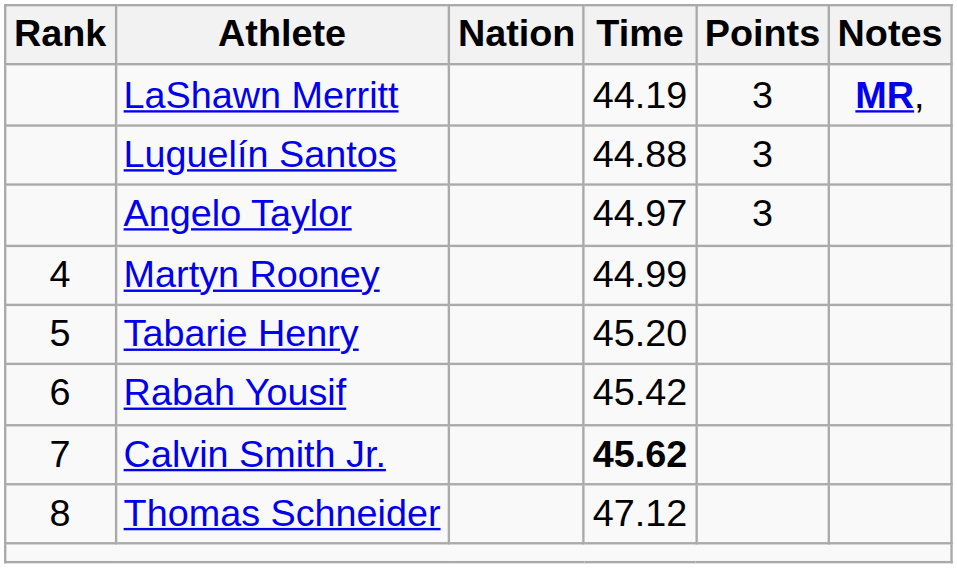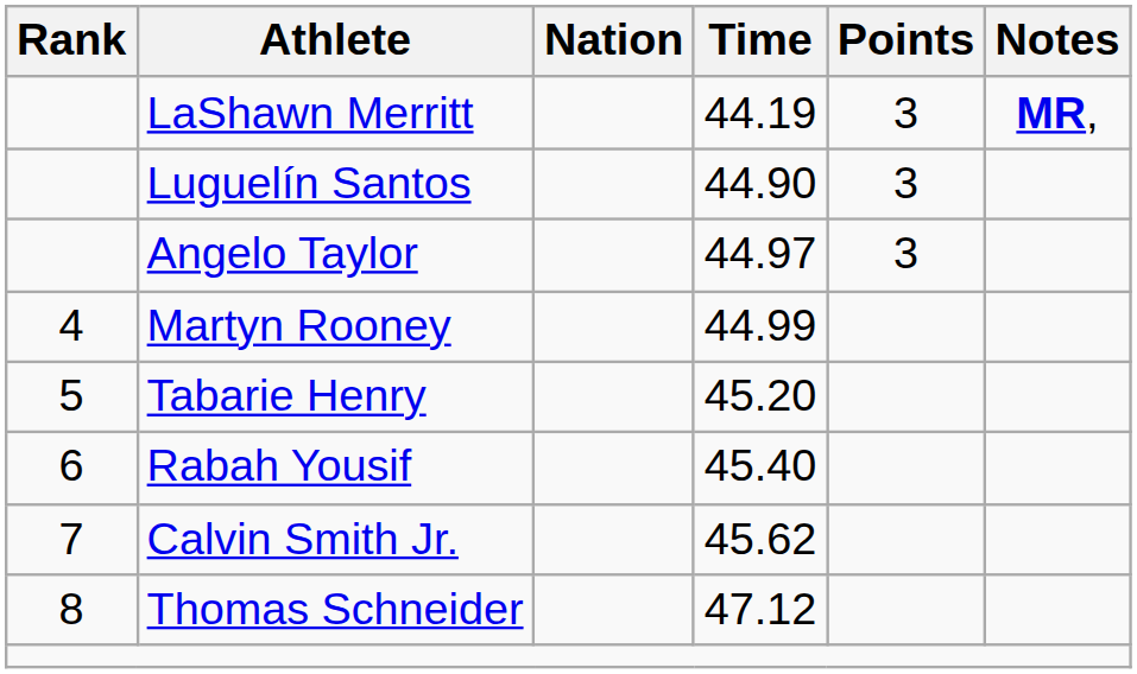 <table class="wikitable mw-datatable sortable" style="text-align:center;">
 <tr>
 <th>Rank</th>
 <th>Athlete</th>
 <th>Nation</th>
 <th>Time</th>
 <th>Points</th>
 <th>Notes</th>
 </tr>
 <tr>
 <td></td>
 <td align=left><a href='#'>LaShawn Merritt</a></td>
 <td align=left></td>
 <td>44.19</td>
 <td>3</td>
 <td><strong><a href='#'>MR</a></strong>, </td>
 </tr>
 <tr>
 <td></td>
 <td align=left><a href='#'>Luguelín Santos</a></td>
 <td align=left></td>
-<td>44.88</td>
+<td>44.90</td>
 <td>3</td>
 <td><strong></strong></td>
 </tr>
 <tr>
 <td></td>
 <td align=left><a href='#'>Angelo Taylor</a></td>
 <td align=left></td>
 <td>44.97</td>
 <td>3</td>
 <td></td>
 </tr>
 <tr>
 <td>4</td>
 <td align=left><a href='#'>Martyn Rooney</a></td>
 <td align=left></td>
 <td>44.99</td>
 <td></td>
 <td></td>
 </tr>
 <tr>
 <td>5</td>
 <td align=left><a href='#'>Tabarie Henry</a></td>
 <td align=left></td>
 <td>45.20</td>
 <td></td>
 <td></td>
 </tr>
 <tr>
 <td>6</td>
 <td align=left><a href='#'>Rabah Yousif</a></td>
 <td align=left></td>
-<td>45.42</td>
+<td>45.40</td>
 <td></td>
 <td></td>
 </tr>
 <tr>
 <td>7</td>
 <td align=left><a href='#'>Calvin Smith Jr.</a></td>
 <td align=left></td>
-<td><strong>45.62</strong></td>
+<td>45.62</td>
 <td></td>
 <td></td>
 </tr>
 <tr>
 <td>8</td>
 <td align=left><a href='#'>Thomas Schneider</a></td>
 <td align=left></td>
 <td>47.12</td>
 <td></td>
 <td></td>
 </tr>
 <tr class="sortbottom">
 <td colspan=6></td>
 </tr>
 </table>
